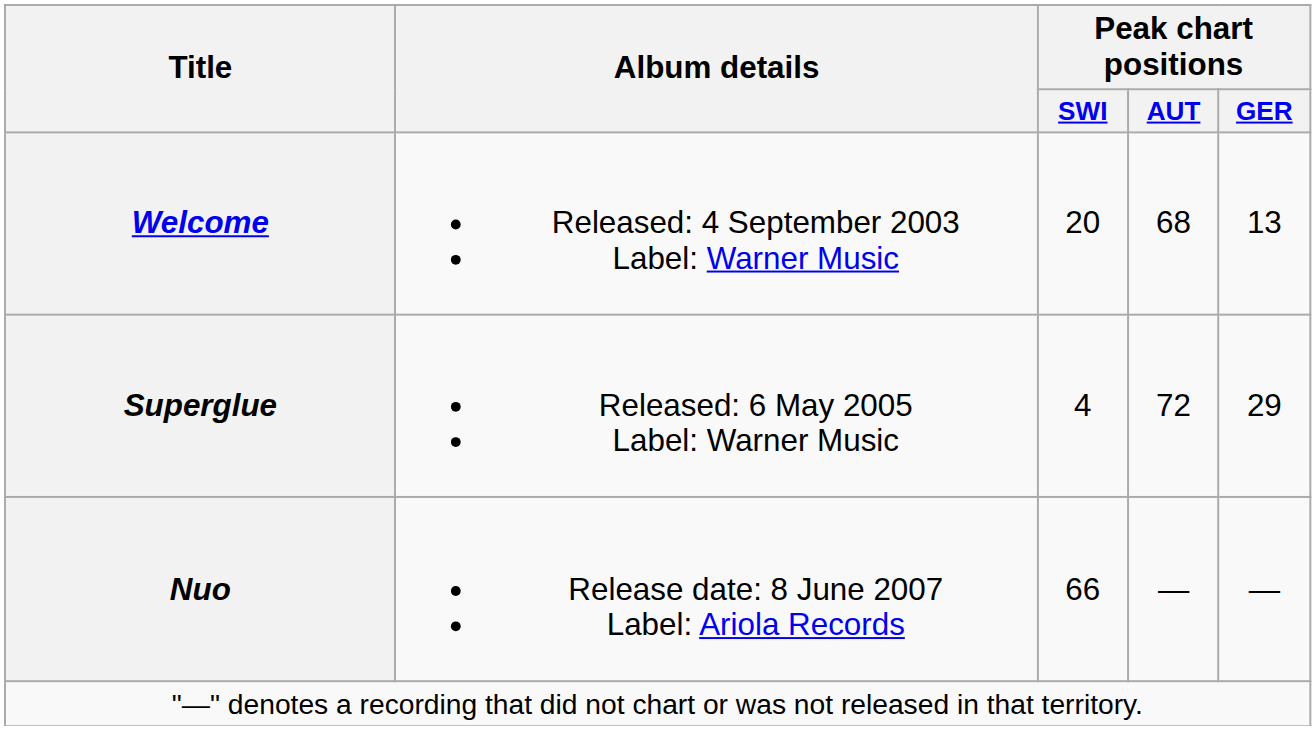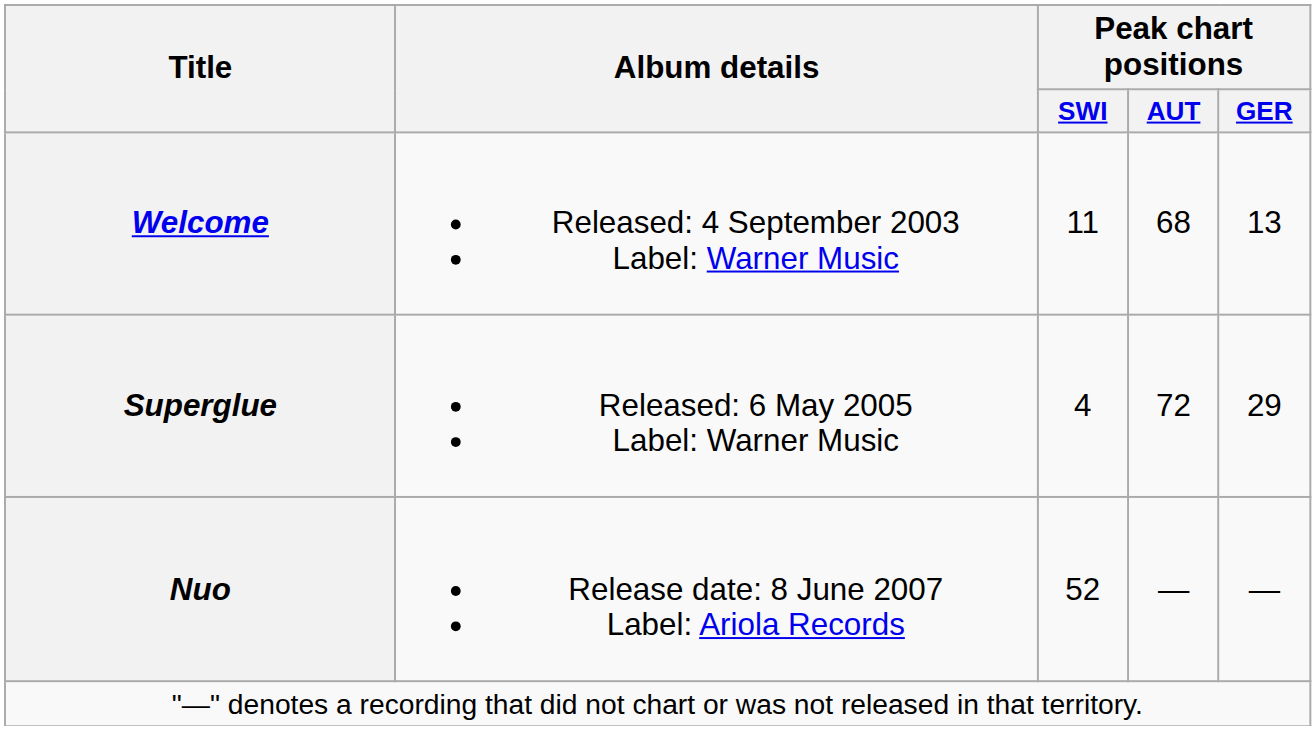 <table class="wikitable plainrowheaders" style="text-align:center;">
 <tr>
 <th scope="col" rowspan="2" style="width:12em;">Title</th>
 <th scope="col" rowspan="2" style="width:20em;">Album details</th>
 <th scope="col" colspan="3">Peak chart positions</th>
 </tr>
 <tr style="font-size:smaller;">
 <th width="40"><a href='#'>SWI</a><br></th>
 <th width="40"><a href='#'>AUT</a><br></th>
 <th width="40"><a href='#'>GER</a><br></th>
 </tr>
 <tr>
 <th scope="row"><em><a href='#'>Welcome</a></em></th>
 <td><br><ul><li>Released: 4 September 2003</li><li>Label: <a href='#'>Warner Music</a></li></ul></td>
-<td>20</td>
+<td>11</td>
 <td>68</td>
 <td>13</td>
 </tr>
 <tr>
 <th scope="row"><em>Superglue</em></th>
 <td><br><ul><li>Released: 6 May 2005</li><li>Label: Warner Music</li></ul></td>
 <td>4</td>
 <td>72</td>
 <td>29</td>
 </tr>
 <tr>
 <th scope="row"><em>Nuo</em></th>
 <td><br><ul><li>Release date: 8 June 2007</li><li>Label: <a href='#'>Ariola Records</a></li></ul></td>
-<td>66</td>
+<td>52</td>
 <td>—</td>
 <td>—</td>
 </tr>
 <tr>
 <td colspan="12" style="font-size:90%">"—" denotes a recording that did not chart or was not released in that territory.</td>
 </tr>
 </table>
